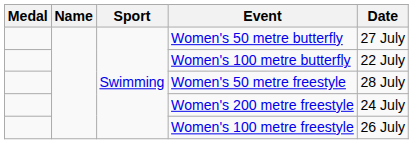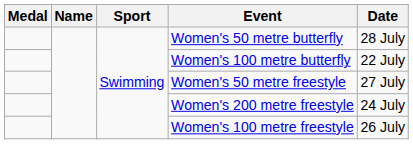 <table class="wikitable sortable" style="font-size:90%">
 <tr>
 <th>Medal</th>
 <th>Name</th>
 <th>Sport</th>
 <th>Event</th>
 <th>Date</th>
 </tr>
 <tr>
 <td></td>
 <td rowspan="5"></td>
 <td rowspan="5"><a href='#'>Swimming</a></td>
 <td><a href='#'>Women's 50 metre butterfly</a></td>
-<td>27 July</td>
+<td>28 July</td>
 </tr>
 <tr>
 <td></td>
 <td><a href='#'>Women's 100 metre butterfly</a></td>
 <td>22 July</td>
 </tr>
 <tr>
 <td></td>
 <td><a href='#'>Women's 50 metre freestyle</a></td>
-<td>28 July</td>
+<td>27 July</td>
 </tr>
 <tr>
 <td></td>
 <td><a href='#'>Women's 200 metre freestyle</a></td>
 <td>24 July</td>
 </tr>
 <tr>
 <td></td>
 <td><a href='#'>Women's 100 metre freestyle</a></td>
 <td>26 July</td>
 </tr>
 </table>
